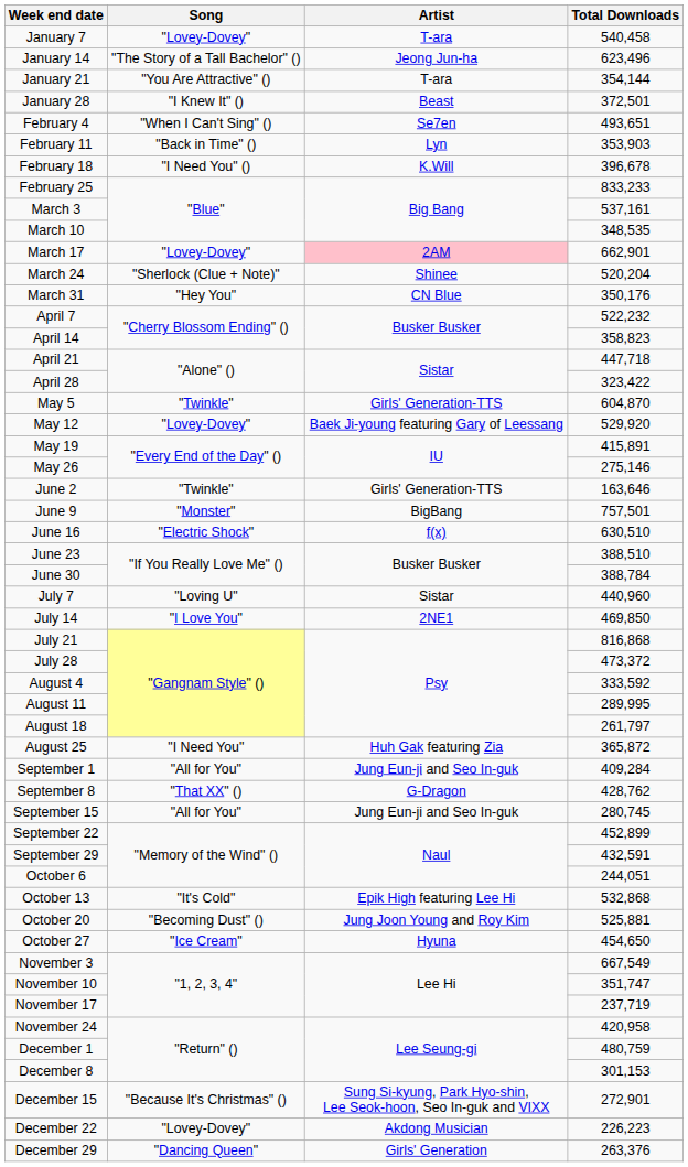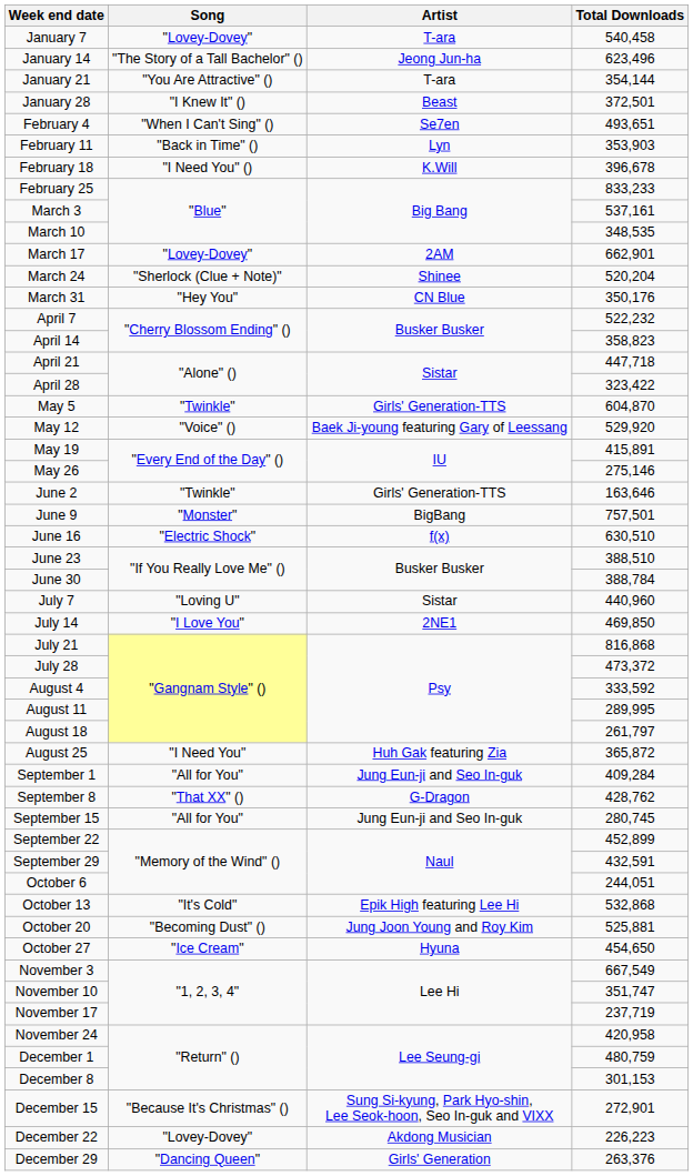 <table class="wikitable sortable" style="text-align:center; width:800px">
 <tr>
 <th>Week end date</th>
 <th>Song</th>
 <th>Artist</th>
 <th>Total Downloads</th>
 </tr>
 <tr>
 <td>January 7</td>
 <td>"<a href='#'>Lovey-Dovey</a>"</td>
 <td><a href='#'>T-ara</a></td>
 <td>540,458</td>
 </tr>
 <tr>
 <td>January 14</td>
 <td>"The Story of a Tall Bachelor" ()</td>
 <td><a href='#'>Jeong Jun-ha</a></td>
 <td>623,496</td>
 </tr>
 <tr>
 <td>January 21</td>
 <td>"You Are Attractive" ()</td>
 <td>T-ara</td>
 <td>354,144</td>
 </tr>
 <tr>
 <td>January 28</td>
 <td>"I Knew It" ()</td>
 <td><a href='#'>Beast</a></td>
 <td>372,501</td>
 </tr>
 <tr>
 <td>February 4</td>
 <td>"When I Can't Sing" ()</td>
 <td><a href='#'>Se7en</a></td>
 <td>493,651</td>
 </tr>
 <tr>
 <td>February 11</td>
 <td>"Back in Time" ()</td>
 <td><a href='#'>Lyn</a></td>
 <td>353,903</td>
 </tr>
 <tr>
 <td>February 18</td>
 <td>"I Need You" ()</td>
 <td><a href='#'>K.Will</a></td>
 <td>396,678</td>
 </tr>
 <tr>
 <td>February 25</td>
 <td rowspan="3">"<a href='#'>Blue</a>"</td>
 <td rowspan="3"><a href='#'>Big Bang</a></td>
 <td>833,233</td>
 </tr>
 <tr>
 <td>March 3</td>
 <td>537,161</td>
 </tr>
 <tr>
 <td>March 10</td>
 <td>348,535</td>
 </tr>
 <tr>
 <td>March 17</td>
 <td>"<a href='#'>Lovey-Dovey</a>"</td>
-<td style="background: pink;"><a href='#'>2AM</a></td>
+<td><a href='#'>2AM</a></td>
 <td>662,901</td>
 </tr>
 <tr>
 <td>March 24</td>
 <td>"Sherlock (Clue + Note)"</td>
 <td><a href='#'>Shinee</a></td>
 <td>520,204</td>
 </tr>
 <tr>
 <td>March 31</td>
 <td>"Hey You"</td>
 <td><a href='#'>CN Blue</a></td>
 <td>350,176</td>
 </tr>
 <tr>
 <td>April 7</td>
 <td rowspan="2">"<a href='#'>Cherry Blossom Ending</a>" ()</td>
 <td rowspan="2"><a href='#'>Busker Busker</a></td>
 <td>522,232</td>
 </tr>
 <tr>
 <td>April 14</td>
 <td>358,823</td>
 </tr>
 <tr>
 <td>April 21</td>
 <td rowspan="2">"Alone" ()</td>
 <td rowspan="2"><a href='#'>Sistar</a></td>
 <td>447,718</td>
 </tr>
 <tr>
 <td>April 28</td>
 <td>323,422</td>
 </tr>
 <tr>
 <td>May 5</td>
 <td>"<a href='#'>Twinkle</a>"</td>
 <td><a href='#'>Girls' Generation-TTS</a></td>
 <td>604,870</td>
 </tr>
 <tr>
 <td>May 12</td>
-<td>"<a href='#'>Lovey-Dovey</a>"</td>
+<td>"Voice" ()</td>
 <td><a href='#'>Baek Ji-young</a> featuring <a href='#'>Gary</a> of <a href='#'>Leessang</a></td>
 <td>529,920</td>
 </tr>
 <tr>
 <td>May 19</td>
 <td rowspan="2">"<a href='#'>Every End of the Day</a>" ()</td>
 <td rowspan="2"><a href='#'>IU</a></td>
 <td>415,891</td>
 </tr>
 <tr>
 <td>May 26</td>
 <td>275,146</td>
 </tr>
 <tr>
 <td>June 2</td>
 <td>"Twinkle"</td>
 <td>Girls' Generation-TTS</td>
 <td>163,646</td>
 </tr>
 <tr>
 <td>June 9</td>
 <td>"<a href='#'>Monster</a>"</td>
 <td>BigBang</td>
 <td>757,501</td>
 </tr>
 <tr>
 <td>June 16</td>
 <td>"<a href='#'>Electric Shock</a>"</td>
 <td><a href='#'>f(x)</a></td>
 <td>630,510</td>
 </tr>
 <tr>
 <td>June 23</td>
 <td rowspan="2">"If You Really Love Me" ()</td>
 <td rowspan="2">Busker Busker</td>
 <td>388,510</td>
 </tr>
 <tr>
 <td>June 30</td>
 <td>388,784</td>
 </tr>
 <tr>
 <td>July 7</td>
 <td>"Loving U"</td>
 <td>Sistar</td>
 <td>440,960</td>
 </tr>
 <tr>
 <td>July 14</td>
 <td>"<a href='#'>I Love You</a>"</td>
 <td><a href='#'>2NE1</a></td>
 <td>469,850</td>
 </tr>
 <tr>
 <td>July 21</td>
 <td rowspan="5" bgcolor=#FFFF99>"<a href='#'>Gangnam Style</a>" ()</td>
 <td rowspan="5"><a href='#'>Psy</a></td>
 <td>816,868</td>
 </tr>
 <tr>
 <td>July 28</td>
 <td>473,372</td>
 </tr>
 <tr>
 <td>August 4</td>
 <td>333,592</td>
 </tr>
 <tr>
 <td>August 11</td>
 <td>289,995</td>
 </tr>
 <tr>
 <td>August 18</td>
 <td>261,797</td>
 </tr>
 <tr>
 <td>August 25</td>
 <td>"I Need You"</td>
 <td><a href='#'>Huh Gak</a> featuring <a href='#'>Zia</a></td>
 <td>365,872</td>
 </tr>
 <tr>
 <td>September 1</td>
 <td>"All for You"</td>
 <td><a href='#'>Jung Eun-ji</a> and <a href='#'>Seo In-guk</a></td>
 <td>409,284</td>
 </tr>
 <tr>
 <td>September 8</td>
 <td>"<a href='#'>That XX</a>" ()</td>
 <td><a href='#'>G-Dragon</a></td>
 <td>428,762</td>
 </tr>
 <tr>
 <td>September 15</td>
 <td>"All for You"</td>
 <td>Jung Eun-ji and Seo In-guk</td>
 <td>280,745</td>
 </tr>
 <tr>
 <td>September 22</td>
 <td rowspan="3">"Memory of the Wind" ()</td>
 <td rowspan="3"><a href='#'>Naul</a></td>
 <td>452,899</td>
 </tr>
 <tr>
 <td>September 29</td>
 <td>432,591</td>
 </tr>
 <tr>
 <td>October 6</td>
 <td>244,051</td>
 </tr>
 <tr>
 <td>October 13</td>
 <td>"It's Cold"</td>
 <td><a href='#'>Epik High</a> featuring <a href='#'>Lee Hi</a></td>
 <td>532,868</td>
 </tr>
 <tr>
 <td>October 20</td>
 <td>"Becoming Dust" ()</td>
 <td><a href='#'>Jung Joon Young</a> and <a href='#'>Roy Kim</a></td>
 <td>525,881</td>
 </tr>
 <tr>
 <td>October 27</td>
 <td>"<a href='#'>Ice Cream</a>"</td>
 <td><a href='#'>Hyuna</a></td>
 <td>454,650</td>
 </tr>
 <tr>
 <td>November 3</td>
 <td rowspan="3">"1, 2, 3, 4"</td>
 <td rowspan="3">Lee Hi</td>
 <td>667,549</td>
 </tr>
 <tr>
 <td>November 10</td>
 <td>351,747</td>
 </tr>
 <tr>
 <td>November 17</td>
 <td>237,719</td>
 </tr>
 <tr>
 <td>November 24</td>
 <td rowspan="3">"Return" ()</td>
 <td rowspan="3"><a href='#'>Lee Seung-gi</a></td>
 <td>420,958</td>
 </tr>
 <tr>
 <td>December 1</td>
 <td>480,759</td>
 </tr>
 <tr>
 <td>December 8</td>
 <td>301,153</td>
 </tr>
 <tr>
 <td>December 15</td>
 <td>"Because It's Christmas" ()</td>
 <td><a href='#'>Sung Si-kyung</a>, <a href='#'>Park Hyo-shin</a>,<br><a href='#'>Lee Seok-hoon</a>, Seo In-guk and <a href='#'>VIXX</a></td>
 <td>272,901</td>
 </tr>
 <tr>
 <td>December 22</td>
 <td>"Lovey-Dovey"</td>
 <td><a href='#'>Akdong Musician</a></td>
 <td>226,223</td>
 </tr>
 <tr>
 <td>December 29</td>
 <td>"<a href='#'>Dancing Queen</a>"</td>
 <td><a href='#'>Girls' Generation</a></td>
 <td>263,376</td>
 </tr>
 </table>
